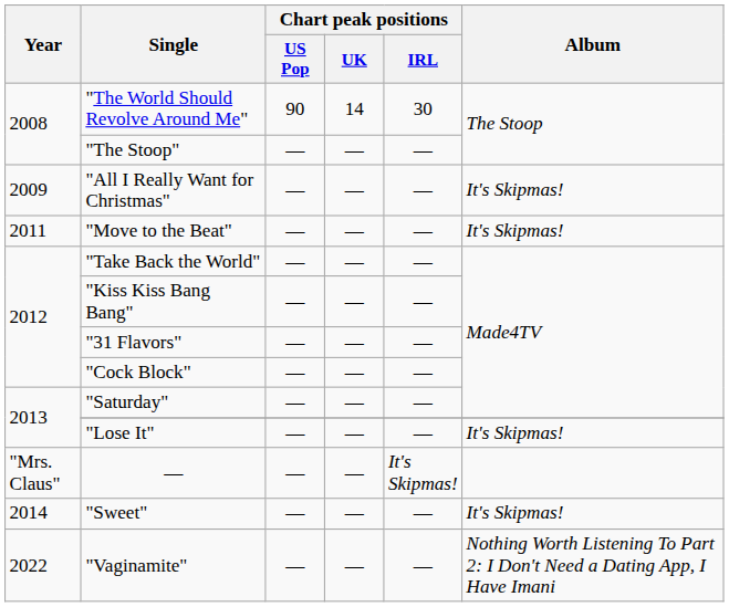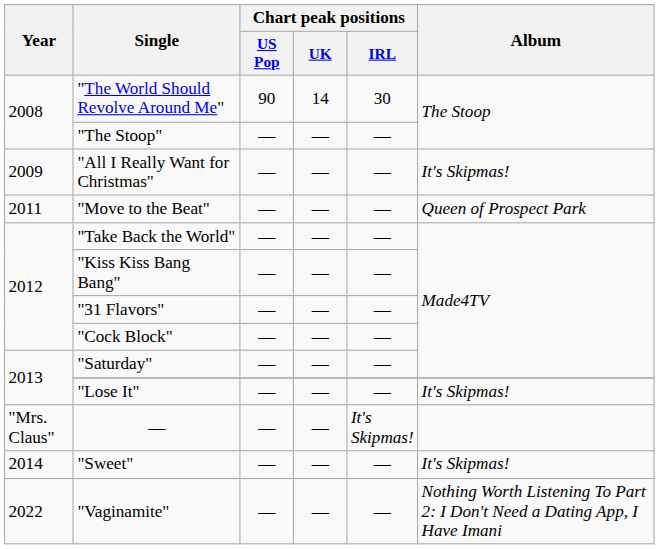 <table class="wikitable">
 <tr>
 <th rowspan="2">Year</th>
 <th rowspan="2">Single</th>
 <th colspan="3">Chart peak positions</th>
 <th rowspan="2">Album</th>
 </tr>
 <tr>
 <th style="width:3em;font-size:90%"><a href='#'>US Pop</a><br></th>
 <th style="width:3em;font-size:90%"><a href='#'>UK</a><br></th>
 <th style="width:3em;font-size:90%"><a href='#'>IRL</a><br></th>
 </tr>
 <tr>
 <td rowspan="2">2008</td>
 <td>"<a href='#'>The World Should Revolve Around Me</a>"</td>
 <td align="center">90</td>
 <td align="center">14</td>
 <td align="center">30</td>
 <td rowspan="2"><em>The Stoop</em></td>
 </tr>
 <tr>
 <td>"The Stoop"</td>
 <td align="center">—</td>
 <td align="center">—</td>
 <td align="center">—</td>
 </tr>
 <tr>
 <td>2009</td>
 <td>"All I Really Want for Christmas"</td>
 <td align="center">—</td>
 <td align="center">—</td>
 <td align="center">—</td>
 <td><em>It's Skipmas!</em></td>
 </tr>
 <tr>
 <td>2011</td>
 <td>"Move to the Beat"</td>
 <td align="center">—</td>
 <td align="center">—</td>
 <td align="center">—</td>
-<td><em>It's Skipmas!</em></td>
+<td><em>Queen of Prospect Park</em></td>
 </tr>
 <tr>
 <td rowspan="4">2012</td>
 <td>"Take Back the World"</td>
 <td align="center">—</td>
 <td align="center">—</td>
 <td align="center">—</td>
 <td rowspan="5"><em>Made4TV</em></td>
 </tr>
 <tr>
 <td>"Kiss Kiss Bang Bang"</td>
 <td align="center">—</td>
 <td align="center">—</td>
 <td align="center">—</td>
 </tr>
 <tr>
 <td>"31 Flavors"</td>
 <td align="center">—</td>
 <td align="center">—</td>
 <td align="center">—</td>
 </tr>
 <tr>
 <td>"Cock Block"</td>
 <td align="center">—</td>
 <td align="center">—</td>
 <td align="center">—</td>
 </tr>
 <tr>
 <td rowspan="3">2013</td>
 <td>"Saturday"</td>
 <td align="center">—</td>
 <td align="center">—</td>
 <td align="center">—</td>
 </tr>
 <tr>
 </tr>
 <tr>
 <td>"Lose It"</td>
 <td align="center">—</td>
 <td align="center">—</td>
 <td align="center">—</td>
 <td><em>It's Skipmas!</em></td>
 </tr>
 <tr>
 <td>"Mrs. Claus"</td>
 <td align="center">—</td>
 <td align="center">—</td>
 <td align="center">—</td>
 <td><em>It's Skipmas!</em></td>
 </tr>
 <tr>
 <td>2014</td>
 <td>"Sweet"</td>
 <td align="center">—</td>
 <td align="center">—</td>
 <td align="center">—</td>
 <td><em>It's Skipmas!</em></td>
 </tr>
 <tr>
 <td>2022</td>
 <td>"Vaginamite"</td>
 <td align="center">—</td>
 <td align="center">—</td>
 <td align="center">—</td>
 <td><em>Nothing Worth Listening To Part 2: I Don't Need a Dating App, I Have Imani</em></td>
 </tr>
 </table>
